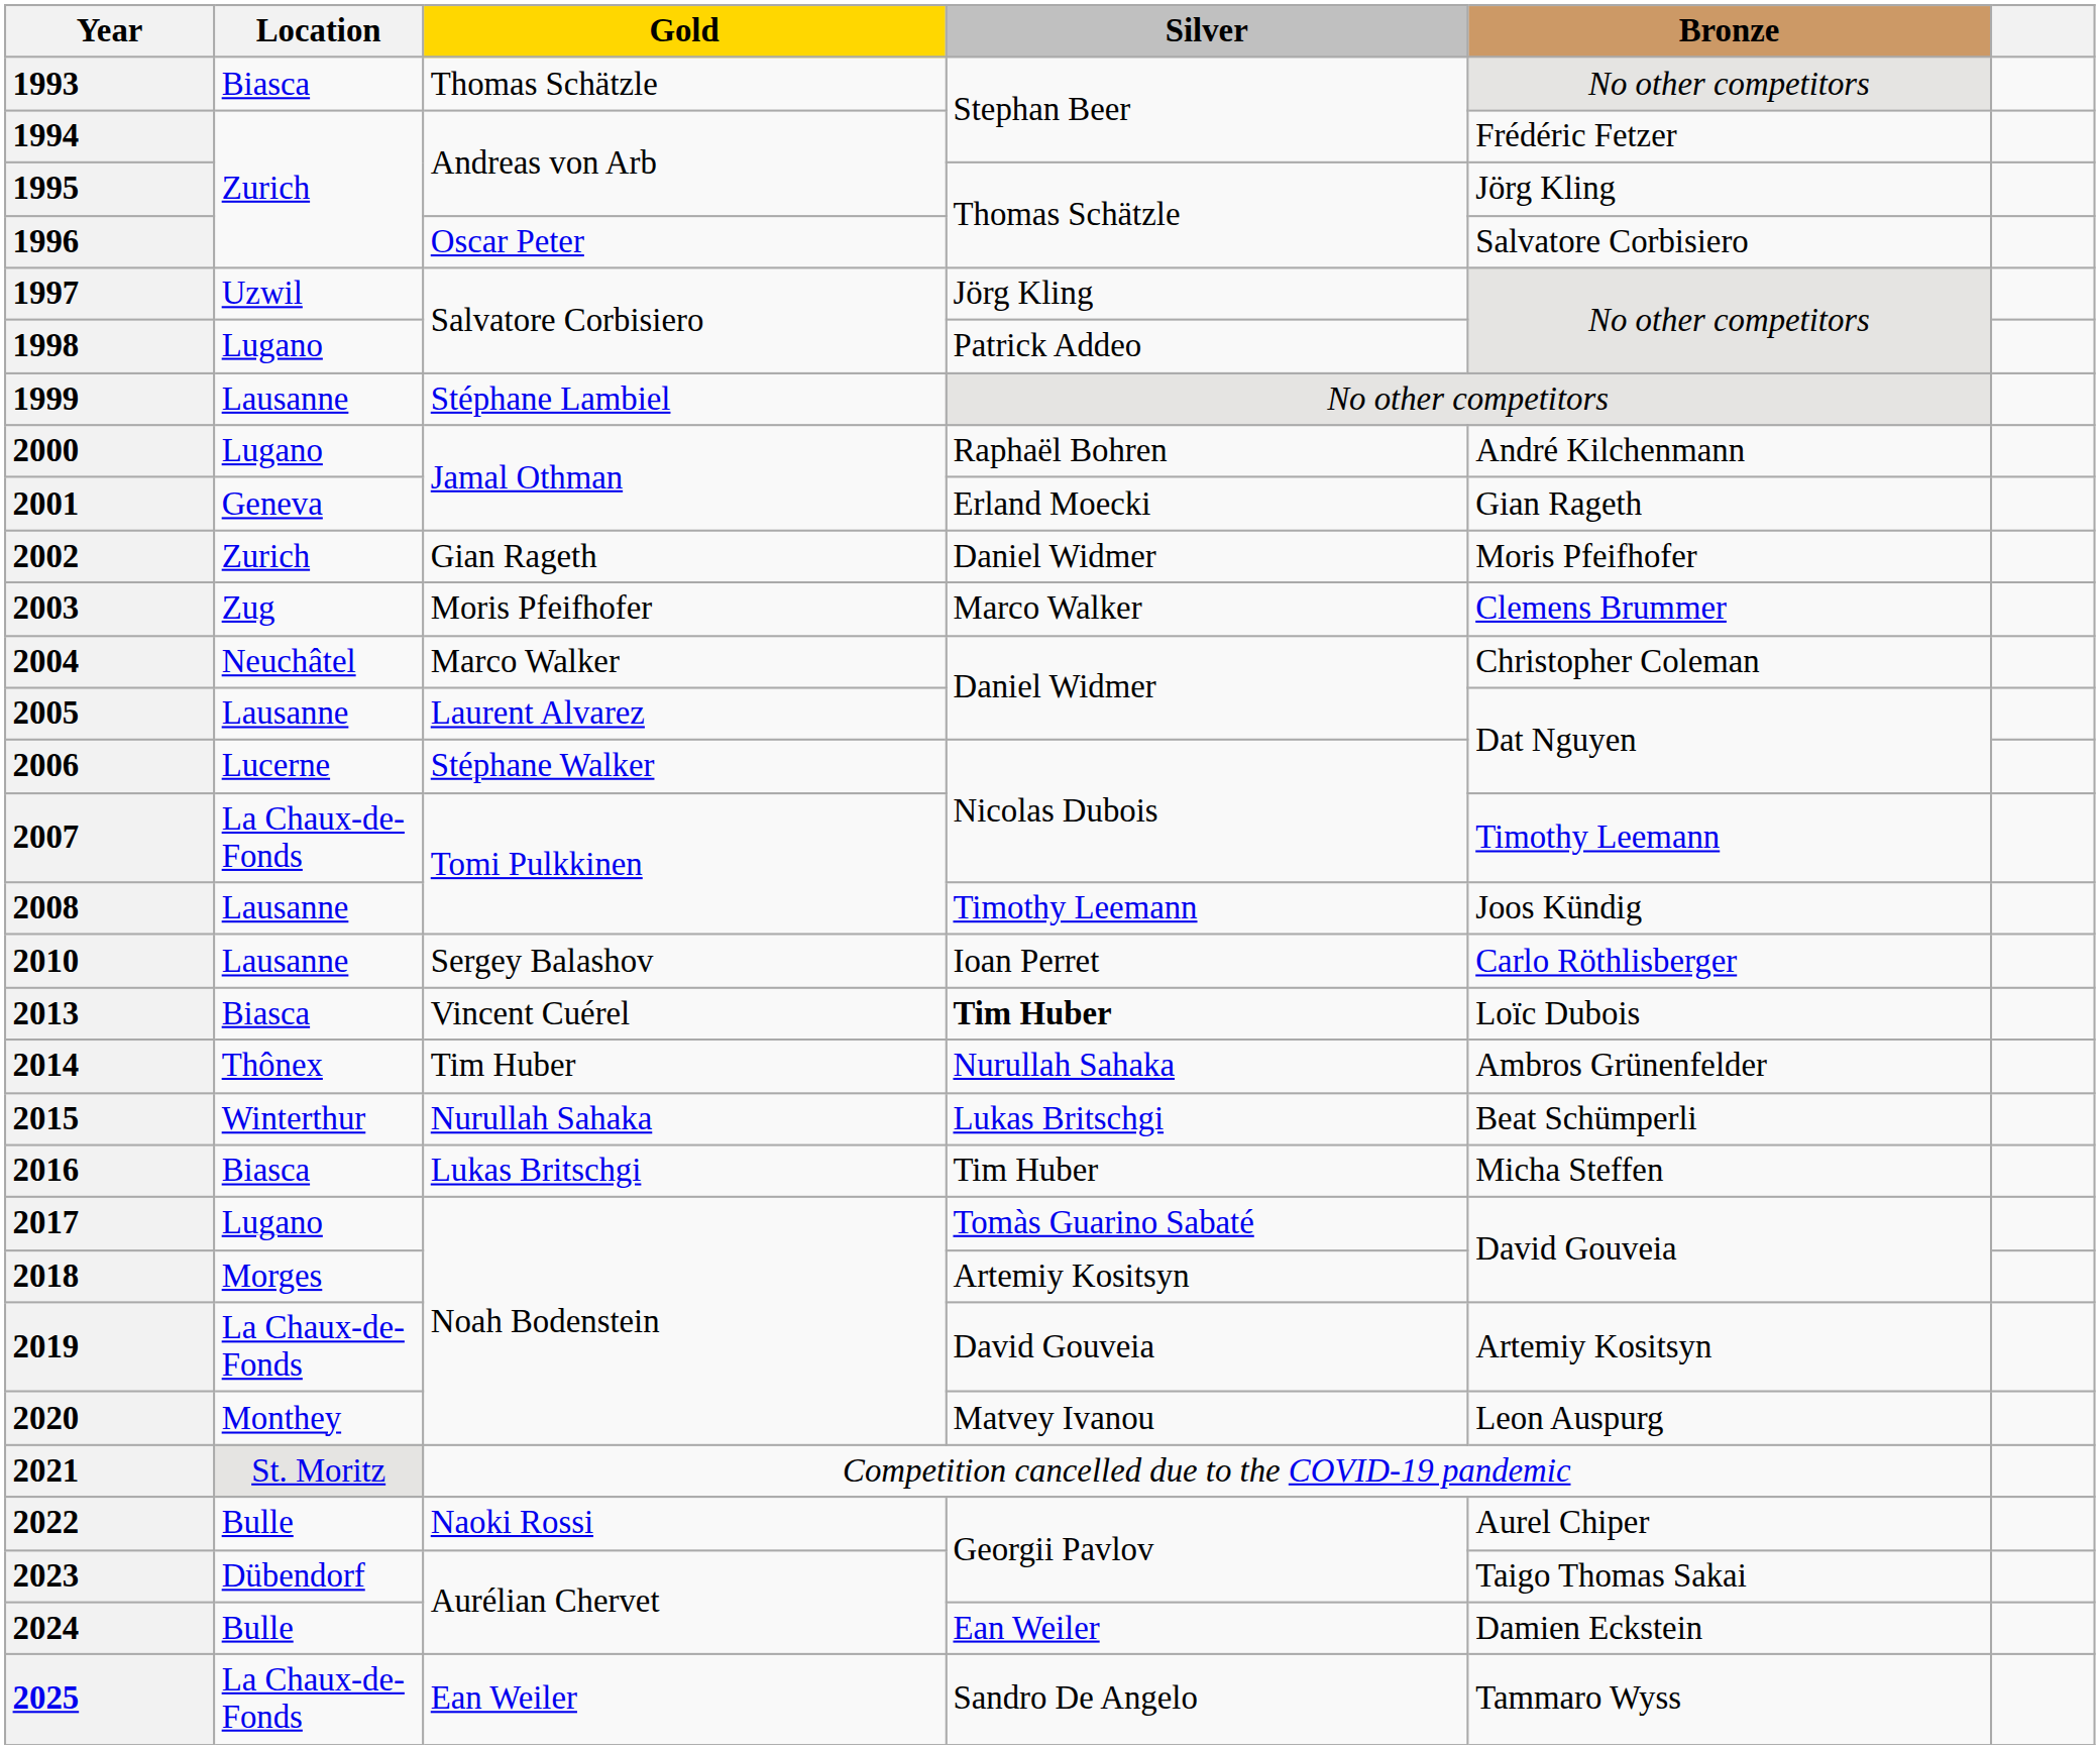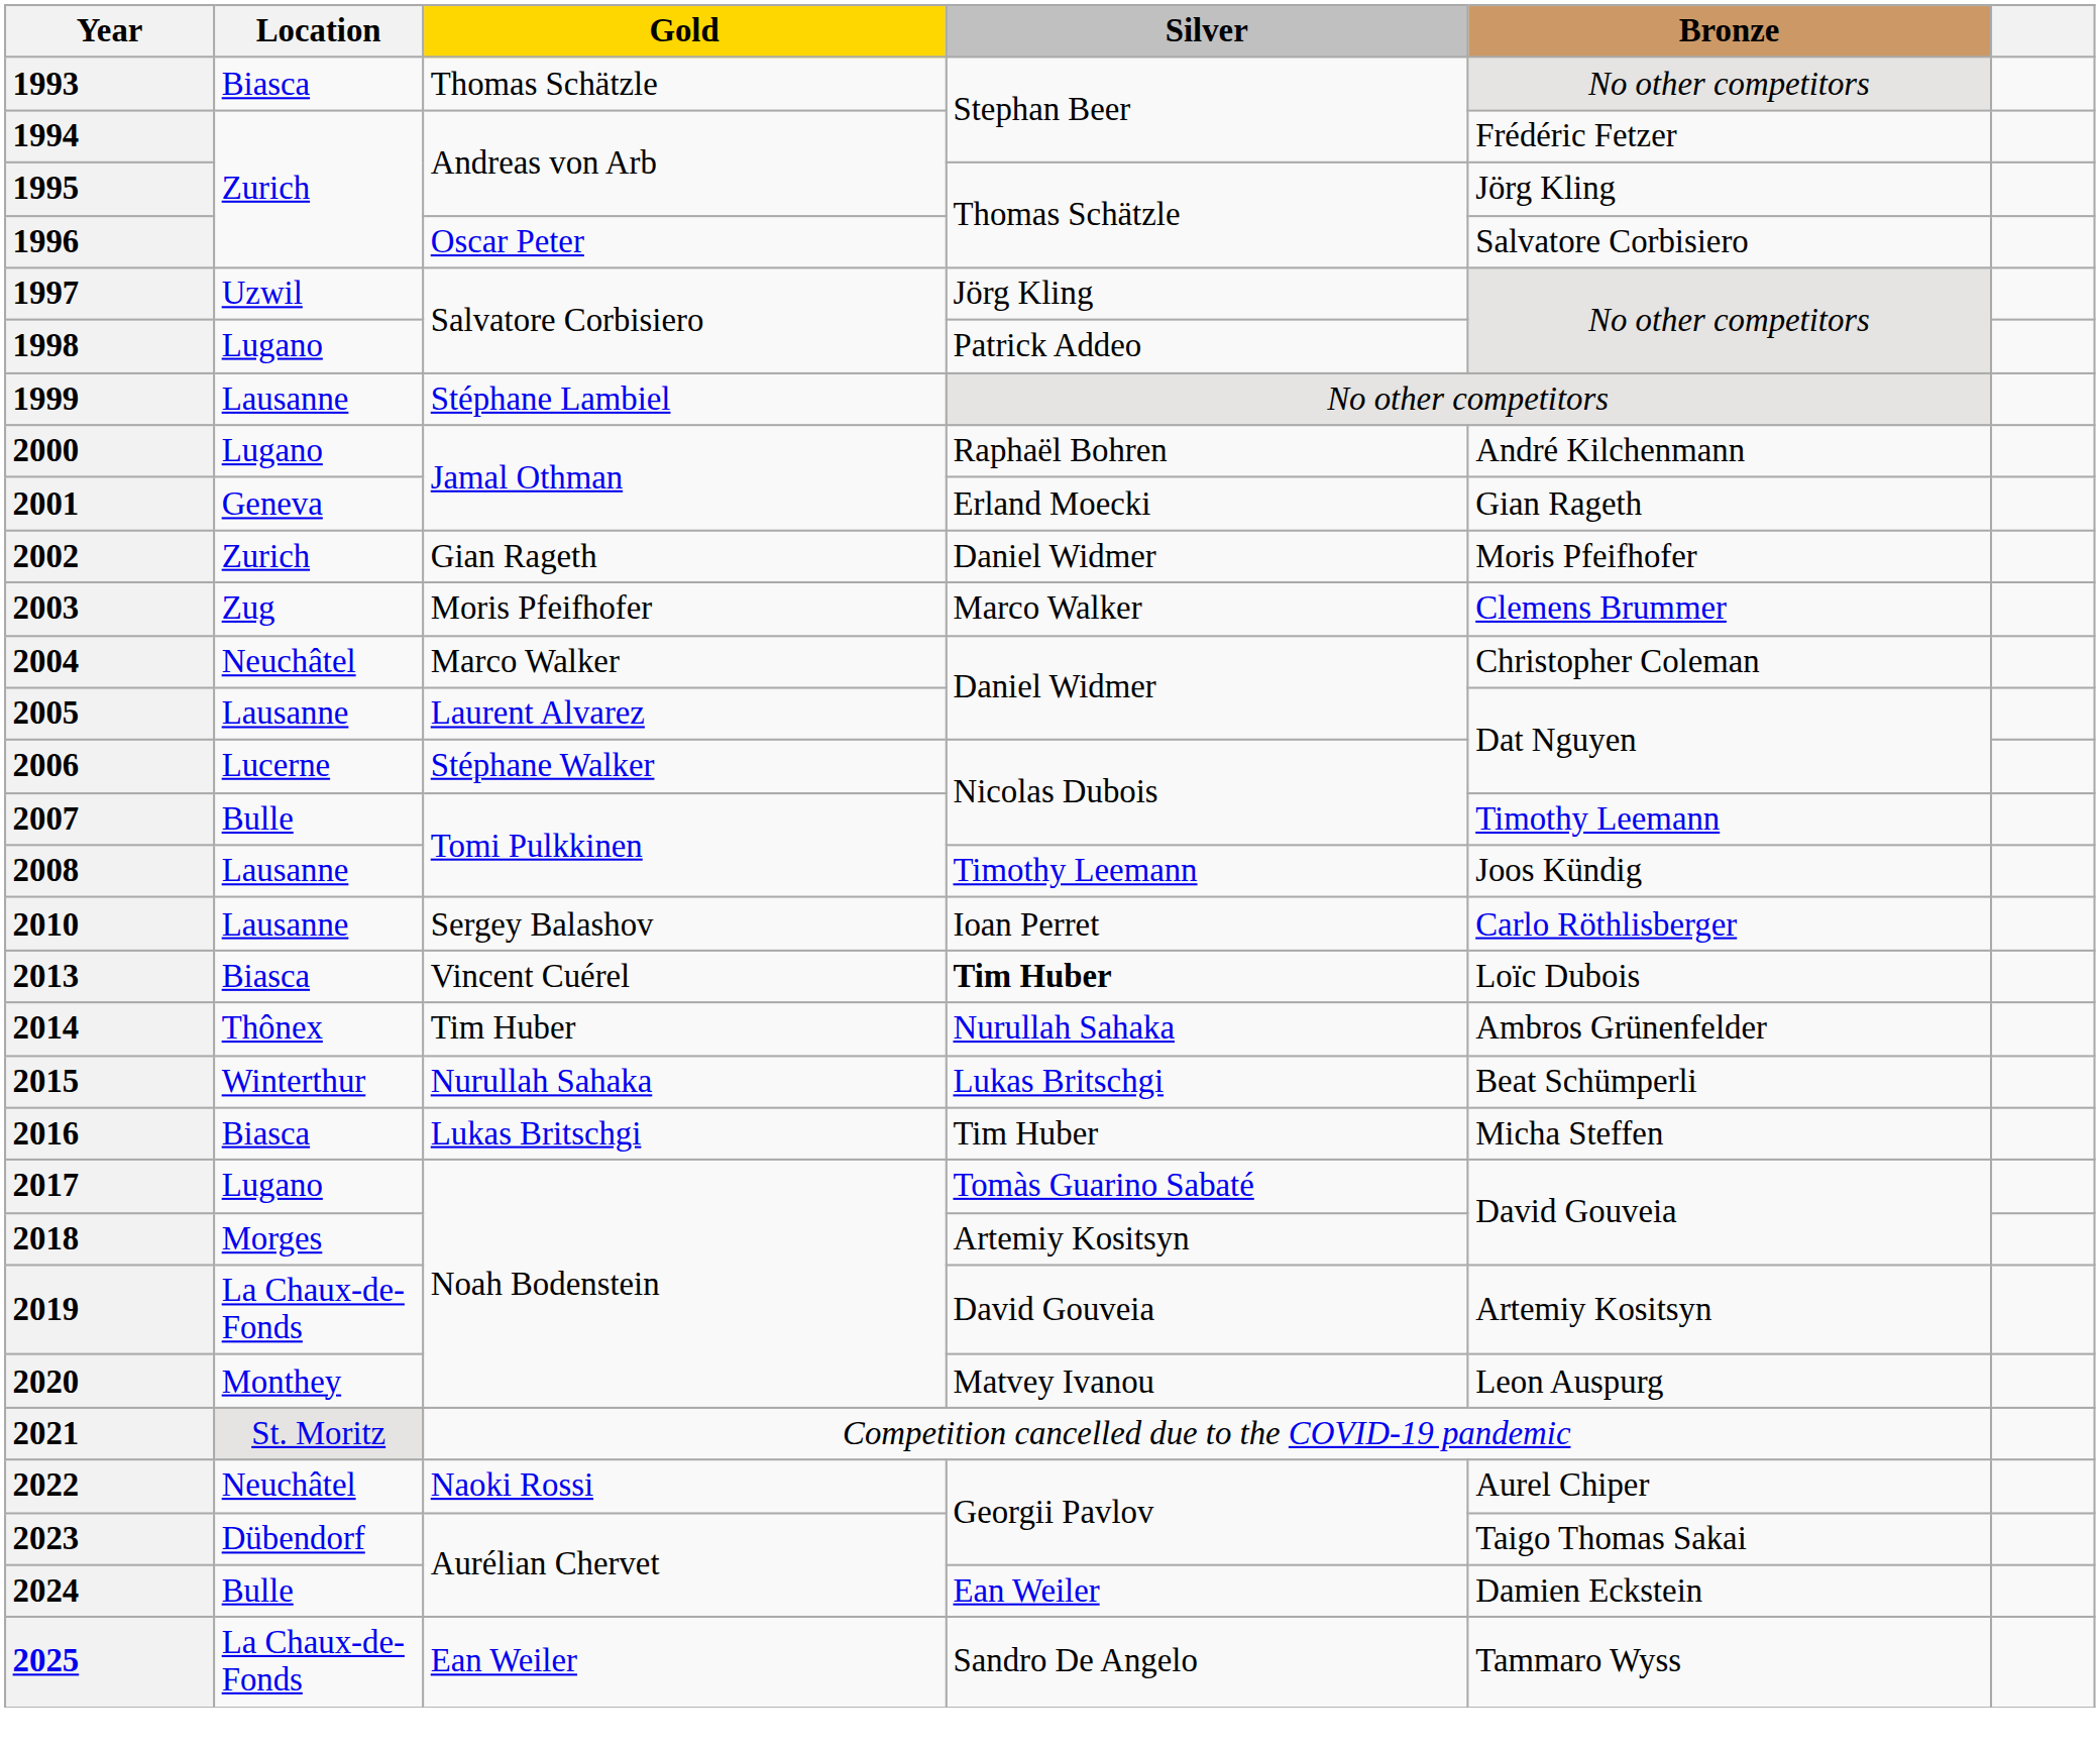 <table class="wikitable unsortable" style="text-align:left; width:80%">
 <tr>
 <th scope="col" style="text-align:center; width:10%">Year</th>
 <th scope="col" style="text-align:center; width:10%">Location</th>
 <td scope="col" style="text-align:center; width:25%; background:gold"><strong>Gold</strong></td>
 <td scope="col" style="text-align:center; width:25%; background:silver"><strong>Silver</strong></td>
 <td scope="col" style="text-align:center; width:25%; background:#c96"><strong>Bronze</strong></td>
 <th scope="col" style="text-align:center; width:5%"></th>
 </tr>
 <tr>
 <th scope="row" style="text-align:left">1993</th>
 <td><a href='#'>Biasca</a></td>
 <td>Thomas Schätzle</td>
 <td rowspan="2">Stephan Beer</td>
 <td align="center" bgcolor="e5e4e2"><em>No other competitors</em></td>
 <td></td>
 </tr>
 <tr>
 <th scope="row" style="text-align:left">1994</th>
 <td rowspan="3"><a href='#'>Zurich</a></td>
 <td rowspan="2">Andreas von Arb</td>
 <td>Frédéric Fetzer</td>
 <td></td>
 </tr>
 <tr>
 <th scope="row" style="text-align:left">1995</th>
 <td rowspan="2">Thomas Schätzle</td>
 <td>Jörg Kling</td>
 <td></td>
 </tr>
 <tr>
 <th scope="row" style="text-align:left">1996</th>
 <td><a href='#'>Oscar Peter</a></td>
 <td>Salvatore Corbisiero</td>
 <td></td>
 </tr>
 <tr>
 <th scope="row" style="text-align:left">1997</th>
 <td><a href='#'>Uzwil</a></td>
 <td rowspan="2">Salvatore Corbisiero</td>
 <td>Jörg Kling</td>
 <td rowspan="2" align="center" bgcolor="e5e4e2"><em>No other competitors</em></td>
 <td></td>
 </tr>
 <tr>
 <th scope="row" style="text-align:left">1998</th>
 <td><a href='#'>Lugano</a></td>
 <td>Patrick Addeo</td>
 <td></td>
 </tr>
 <tr>
 <th scope="row" style="text-align:left">1999</th>
 <td><a href='#'>Lausanne</a></td>
 <td><a href='#'>Stéphane Lambiel</a></td>
 <td colspan="2" align="center" bgcolor="e5e4e2"><em>No other competitors</em></td>
 <td></td>
 </tr>
 <tr>
 <th scope="row" style="text-align:left">2000</th>
 <td><a href='#'>Lugano</a></td>
 <td rowspan="2"><a href='#'>Jamal Othman</a></td>
 <td>Raphaël Bohren</td>
 <td>André Kilchenmann</td>
 <td></td>
 </tr>
 <tr>
 <th scope="row" style="text-align:left">2001</th>
 <td><a href='#'>Geneva</a></td>
 <td>Erland Moecki</td>
 <td>Gian Rageth</td>
 <td></td>
 </tr>
 <tr>
 <th scope="row" style="text-align:left">2002</th>
 <td><a href='#'>Zurich</a></td>
 <td>Gian Rageth</td>
 <td>Daniel Widmer</td>
 <td>Moris Pfeifhofer</td>
 <td></td>
 </tr>
 <tr>
 <th scope="row" style="text-align:left">2003</th>
 <td><a href='#'>Zug</a></td>
 <td>Moris Pfeifhofer</td>
 <td>Marco Walker</td>
 <td><a href='#'>Clemens Brummer</a></td>
 <td></td>
 </tr>
 <tr>
 <th scope="row" style="text-align:left">2004</th>
 <td><a href='#'>Neuchâtel</a></td>
 <td>Marco Walker</td>
 <td rowspan="2">Daniel Widmer</td>
 <td>Christopher Coleman</td>
 <td></td>
 </tr>
 <tr>
 <th scope="row" style="text-align:left">2005</th>
 <td><a href='#'>Lausanne</a></td>
 <td><a href='#'>Laurent Alvarez</a></td>
 <td rowspan="2">Dat Nguyen</td>
 <td></td>
 </tr>
 <tr>
 <th scope="row" style="text-align:left">2006</th>
 <td><a href='#'>Lucerne</a></td>
 <td><a href='#'>Stéphane Walker</a></td>
 <td rowspan="2">Nicolas Dubois</td>
 <td></td>
 </tr>
 <tr>
 <th scope="row" style="text-align:left">2007</th>
-<td><a href='#'>La Chaux-de-Fonds</a></td>
+<td><a href='#'>Bulle</a></td>
 <td rowspan="2"><a href='#'>Tomi Pulkkinen</a></td>
 <td><a href='#'>Timothy Leemann</a></td>
 <td></td>
 </tr>
 <tr>
 <th scope="row" style="text-align:left">2008</th>
 <td><a href='#'>Lausanne</a></td>
 <td><a href='#'>Timothy Leemann</a></td>
 <td>Joos Kündig</td>
 <td></td>
 </tr>
 <tr>
 <th scope="row" style="text-align:left">2010</th>
 <td><a href='#'>Lausanne</a></td>
 <td>Sergey Balashov</td>
 <td>Ioan Perret</td>
 <td><a href='#'>Carlo Röthlisberger</a></td>
 <td></td>
 </tr>
 <tr>
 <th scope="row" style="text-align:left">2013</th>
 <td><a href='#'>Biasca</a></td>
 <td>Vincent Cuérel</td>
 <td><strong>Tim Huber</strong></td>
 <td>Loïc Dubois</td>
 <td></td>
 </tr>
 <tr>
 <th scope="row" style="text-align:left">2014</th>
 <td><a href='#'>Thônex</a></td>
 <td>Tim Huber</td>
 <td><a href='#'>Nurullah Sahaka</a></td>
 <td>Ambros Grünenfelder</td>
 <td></td>
 </tr>
 <tr>
 <th scope="row" style="text-align:left">2015</th>
 <td><a href='#'>Winterthur</a></td>
 <td><a href='#'>Nurullah Sahaka</a></td>
 <td><a href='#'>Lukas Britschgi</a></td>
 <td>Beat Schümperli</td>
 <td></td>
 </tr>
 <tr>
 <th scope="row" style="text-align:left">2016</th>
 <td><a href='#'>Biasca</a></td>
 <td><a href='#'>Lukas Britschgi</a></td>
 <td>Tim Huber</td>
 <td>Micha Steffen</td>
 <td></td>
 </tr>
 <tr>
 <th scope="row" style="text-align:left">2017</th>
 <td><a href='#'>Lugano</a></td>
 <td rowspan="4">Noah Bodenstein</td>
 <td><a href='#'>Tomàs Guarino Sabaté</a></td>
 <td rowspan="2">David Gouveia</td>
 <td></td>
 </tr>
 <tr>
 <th scope="row" style="text-align:left">2018</th>
 <td><a href='#'>Morges</a></td>
 <td>Artemiy Kositsyn</td>
 <td></td>
 </tr>
 <tr>
 <th scope="row" style="text-align:left">2019</th>
 <td><a href='#'>La Chaux-de-Fonds</a></td>
 <td>David Gouveia</td>
 <td>Artemiy Kositsyn</td>
 <td></td>
 </tr>
 <tr>
 <th scope="row" style="text-align:left">2020</th>
 <td><a href='#'>Monthey</a></td>
 <td>Matvey Ivanou</td>
 <td>Leon Auspurg</td>
 <td></td>
 </tr>
 <tr>
 <th scope="row" style="text-align:left">2021</th>
 <td align="center" bgcolor="e5e4e2"><a href='#'>St. Moritz</a></td>
 <td colspan="3" align="center"><em>Competition cancelled due to the <a href='#'>COVID-19 pandemic</a></em></td>
 <td></td>
 </tr>
 <tr>
 <th scope="row" style="text-align:left">2022</th>
-<td><a href='#'>Bulle</a></td>
+<td><a href='#'>Neuchâtel</a></td>
 <td><a href='#'>Naoki Rossi</a></td>
 <td rowspan="2">Georgii Pavlov</td>
 <td>Aurel Chiper</td>
 <td></td>
 </tr>
 <tr>
 <th scope="row" style="text-align:left">2023</th>
 <td><a href='#'>Dübendorf</a></td>
 <td rowspan="2">Aurélian Chervet</td>
 <td>Taigo Thomas Sakai</td>
 <td></td>
 </tr>
 <tr>
 <th scope="row" style="text-align:left">2024</th>
 <td><a href='#'>Bulle</a></td>
 <td><a href='#'>Ean Weiler</a></td>
 <td>Damien Eckstein</td>
 <td></td>
 </tr>
 <tr>
 <th scope="row" style="text-align:left"><a href='#'>2025</a></th>
 <td><a href='#'>La Chaux-de-Fonds</a></td>
 <td><a href='#'>Ean Weiler</a></td>
 <td>Sandro De Angelo</td>
 <td>Tammaro Wyss</td>
 <td></td>
 </tr>
 </table>
